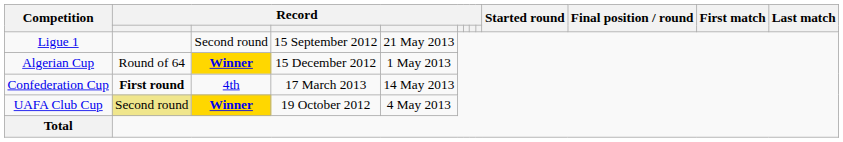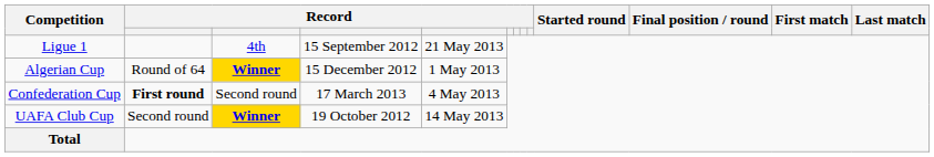 <table class="wikitable" style="text-align: center">
 <tr>
 <th rowspan=2>Competition</th>
 <th colspan=8>Record</th>
 <th rowspan=2>Started round</th>
 <th rowspan=2>Final position / round</th>
 <th rowspan=2>First match</th>
 <th rowspan=2>Last match</th>
 </tr>
 <tr>
 <th></th>
 <th></th>
 <th></th>
 <th></th>
 <th></th>
 <th></th>
 <th></th>
 <th></th>
 </tr>
 <tr>
 <td><a href='#'>Ligue 1</a><br></td>
 <td></td>
-<td>Second round</td>
+<td><a href='#'>4th</a></td>
 <td>15 September 2012</td>
 <td>21 May 2013</td>
 </tr>
 <tr>
 <td><a href='#'>Algerian Cup</a><br></td>
 <td>Round of 64</td>
 <td style="background:gold;"><a href='#'><strong>Winner</strong></a></td>
 <td>15 December 2012</td>
 <td>1 May 2013</td>
 </tr>
 <tr>
 <td><a href='#'>Confederation Cup</a><br></td>
 <td><strong>First round</strong></td>
-<td><a href='#'>4th</a></td>
+<td>Second round</td>
 <td>17 March 2013</td>
-<td>14 May 2013</td>
+<td>4 May 2013</td>
 </tr>
 <tr>
 <td><a href='#'>UAFA Club Cup</a><br></td>
-<td style="background: khaki;">Second round</td>
+<td>Second round</td>
 <td style="background:gold;"><a href='#'><strong>Winner</strong></a></td>
 <td>19 October 2012</td>
-<td>4 May 2013</td>
+<td>14 May 2013</td>
 </tr>
 <tr>
 <th>Total<br></th>
 </tr>
 </table>
